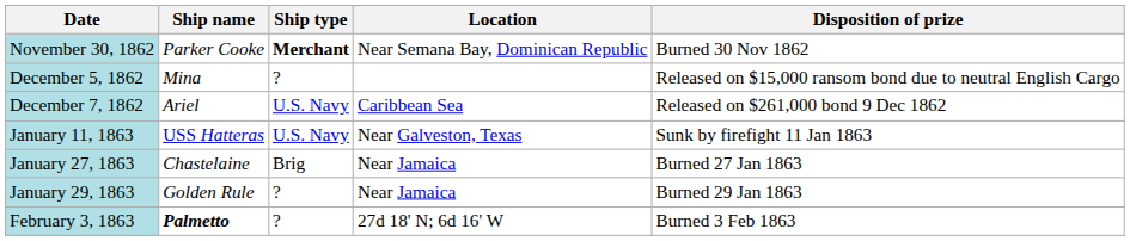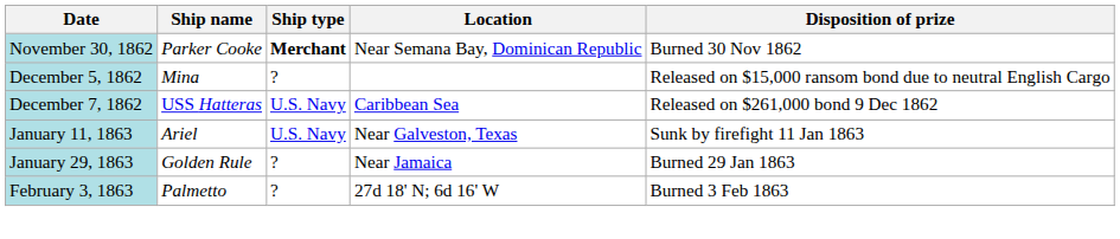 <table class="wikitable" style="background:white; color:black">
 <tr>
 <th>Date</th>
 <th>Ship name</th>
 <th>Ship type</th>
 <th>Location</th>
 <th>Disposition of prize</th>
 </tr>
 <tr>
 <td style="background:#B0E0E6;">November 30, 1862</td>
 <td><em>Parker Cooke</em></td>
 <td><strong>Merchant</strong></td>
 <td>Near Semana Bay, <a href='#'>Dominican Republic</a></td>
 <td>Burned 30 Nov 1862</td>
 </tr>
 <tr>
 <td style="background:#B0E0E6;">December 5, 1862</td>
 <td><em>Mina</em></td>
 <td>?</td>
 <td></td>
 <td>Released on $15,000 ransom bond due to neutral English Cargo</td>
 </tr>
 <tr>
 <td style="background:#B0E0E6;">December 7, 1862</td>
-<td><em>Ariel</em></td>
+<td><a href='#'>USS <em>Hatteras</em></a></td>
 <td><a href='#'>U.S. Navy</a></td>
 <td><a href='#'>Caribbean Sea</a></td>
 <td>Released on $261,000 bond 9 Dec 1862</td>
 </tr>
 <tr>
 <td style="background:#B0E0E6;">January 11, 1863</td>
-<td><a href='#'>USS <em>Hatteras</em></a></td>
+<td><em>Ariel</em></td>
 <td><a href='#'>U.S. Navy</a></td>
 <td>Near <a href='#'>Galveston, Texas</a></td>
 <td>Sunk by firefight 11 Jan 1863</td>
-</tr>
-<tr>
-<td style="background:#B0E0E6;">January 27, 1863</td>
-<td><em>Chastelaine</em></td>
-<td>Brig</td>
-<td>Near <a href='#'>Jamaica</a></td>
-<td>Burned 27 Jan 1863</td>
 </tr>
 <tr>
 <td style="background:#B0E0E6;">January 29, 1863</td>
 <td><em>Golden Rule</em></td>
 <td>?</td>
 <td>Near <a href='#'>Jamaica</a></td>
 <td>Burned 29 Jan 1863</td>
 </tr>
 <tr>
 <td style="background:#B0E0E6;">February 3, 1863</td>
-<td><strong><em>Palmetto</em></strong></td>
+<td><em>Palmetto</em></td>
 <td>?</td>
 <td>27d 18' N; 6d 16' W</td>
 <td>Burned 3 Feb 1863</td>
 </tr>
 </table>
